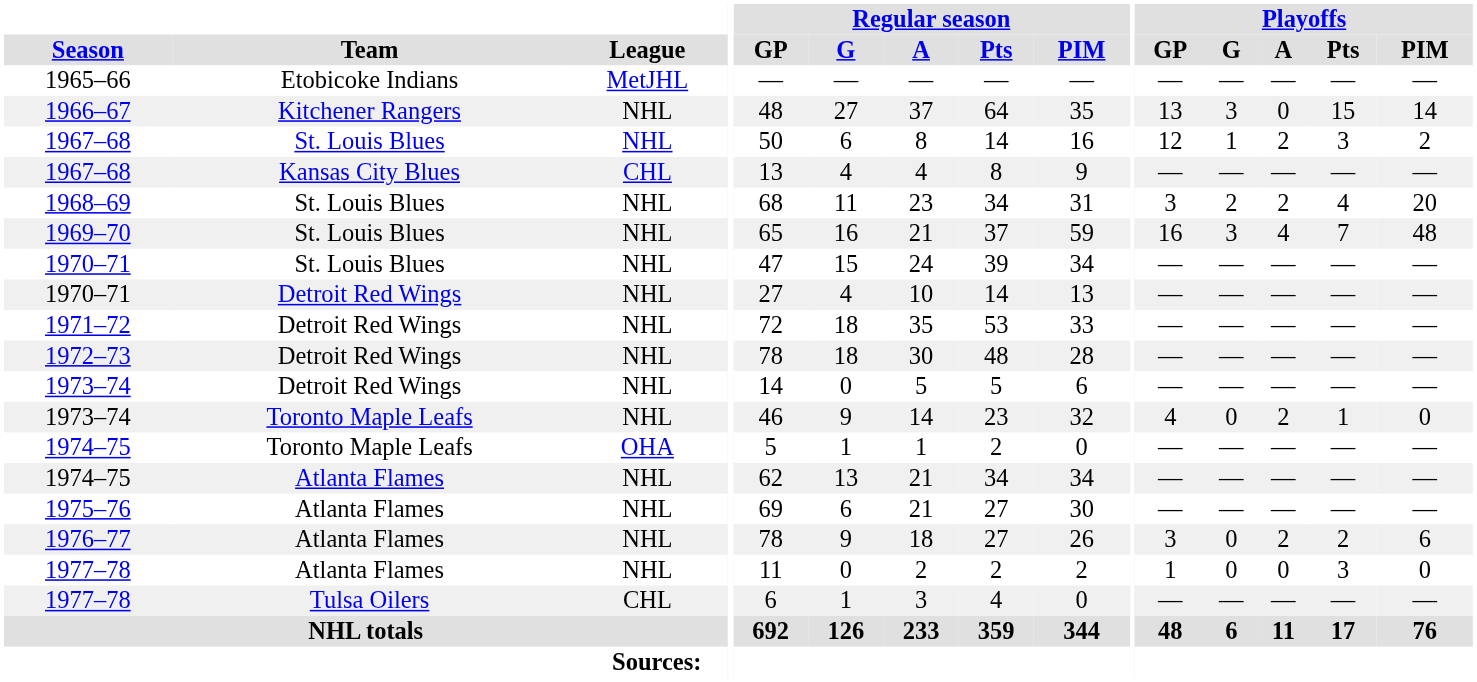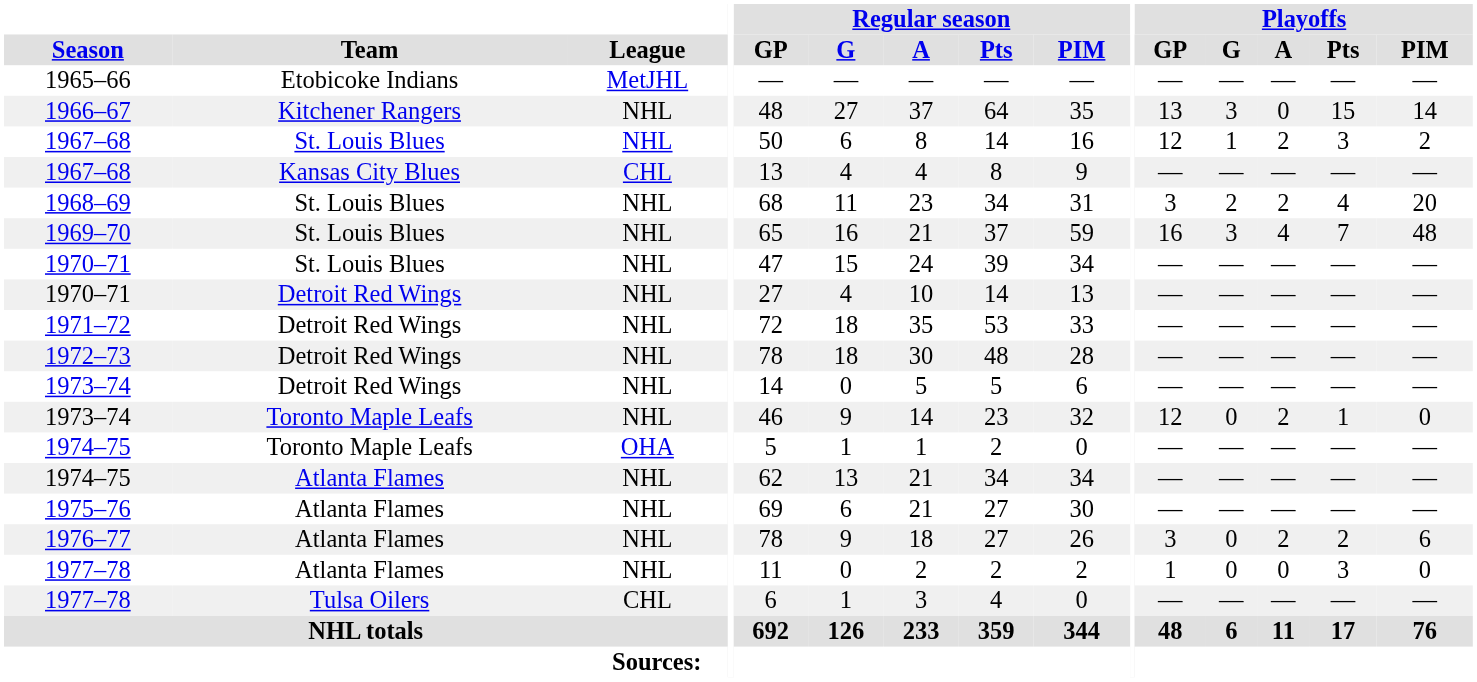 <table border="0" cellpadding="1" cellspacing="0" style="text-align:center; width:60em">
 <tr bgcolor="#e0e0e0">
 <th colspan="3" bgcolor="#ffffff"></th>
 <th rowspan="100" bgcolor="#ffffff"></th>
 <th colspan="5"><a href='#'>Regular season</a></th>
 <th rowspan="100" bgcolor="#ffffff"></th>
 <th colspan="5"><a href='#'>Playoffs</a></th>
 </tr>
 <tr bgcolor="#e0e0e0">
 <th><a href='#'>Season</a></th>
 <th>Team</th>
 <th>League</th>
 <th>GP</th>
 <th><a href='#'>G</a></th>
 <th><a href='#'>A</a></th>
 <th><a href='#'>Pts</a></th>
 <th><a href='#'>PIM</a></th>
 <th>GP</th>
 <th>G</th>
 <th>A</th>
 <th>Pts</th>
 <th>PIM</th>
 </tr>
 <tr>
 <td>1965–66</td>
 <td>Etobicoke Indians</td>
 <td><a href='#'>MetJHL</a></td>
 <td>—</td>
 <td>—</td>
 <td>—</td>
 <td>—</td>
 <td>—</td>
 <td>—</td>
 <td>—</td>
 <td>—</td>
 <td>—</td>
 <td>—</td>
 </tr>
 <tr bgcolor="#f0f0f0">
 <td><a href='#'>1966–67</a></td>
 <td><a href='#'>Kitchener Rangers</a></td>
 <td>NHL</td>
 <td>48</td>
 <td>27</td>
 <td>37</td>
 <td>64</td>
 <td>35</td>
 <td>13</td>
 <td>3</td>
 <td>0</td>
 <td>15</td>
 <td>14</td>
 </tr>
 <tr>
 <td><a href='#'>1967–68</a></td>
 <td><a href='#'>St. Louis Blues</a></td>
 <td><a href='#'>NHL</a></td>
 <td>50</td>
 <td>6</td>
 <td>8</td>
 <td>14</td>
 <td>16</td>
 <td>12</td>
 <td>1</td>
 <td>2</td>
 <td>3</td>
 <td>2</td>
 </tr>
 <tr bgcolor="#f0f0f0">
 <td><a href='#'>1967–68</a></td>
 <td><a href='#'>Kansas City Blues</a></td>
 <td><a href='#'>CHL</a></td>
 <td>13</td>
 <td>4</td>
 <td>4</td>
 <td>8</td>
 <td>9</td>
 <td>—</td>
 <td>—</td>
 <td>—</td>
 <td>—</td>
 <td>—</td>
 </tr>
 <tr>
 <td><a href='#'>1968–69</a></td>
 <td>St. Louis Blues</td>
 <td>NHL</td>
 <td>68</td>
 <td>11</td>
 <td>23</td>
 <td>34</td>
 <td>31</td>
 <td>3</td>
 <td>2</td>
 <td>2</td>
 <td>4</td>
 <td>20</td>
 </tr>
 <tr bgcolor="#f0f0f0">
 <td><a href='#'>1969–70</a></td>
 <td>St. Louis Blues</td>
 <td>NHL</td>
 <td>65</td>
 <td>16</td>
 <td>21</td>
 <td>37</td>
 <td>59</td>
 <td>16</td>
 <td>3</td>
 <td>4</td>
 <td>7</td>
 <td>48</td>
 </tr>
 <tr>
 <td><a href='#'>1970–71</a></td>
 <td>St. Louis Blues</td>
 <td>NHL</td>
 <td>47</td>
 <td>15</td>
 <td>24</td>
 <td>39</td>
 <td>34</td>
 <td>—</td>
 <td>—</td>
 <td>—</td>
 <td>—</td>
 <td>—</td>
 </tr>
 <tr bgcolor="#f0f0f0">
 <td>1970–71</td>
 <td><a href='#'>Detroit Red Wings</a></td>
 <td>NHL</td>
 <td>27</td>
 <td>4</td>
 <td>10</td>
 <td>14</td>
 <td>13</td>
 <td>—</td>
 <td>—</td>
 <td>—</td>
 <td>—</td>
 <td>—</td>
 </tr>
 <tr>
 <td><a href='#'>1971–72</a></td>
 <td>Detroit Red Wings</td>
 <td>NHL</td>
 <td>72</td>
 <td>18</td>
 <td>35</td>
 <td>53</td>
 <td>33</td>
 <td>—</td>
 <td>—</td>
 <td>—</td>
 <td>—</td>
 <td>—</td>
 </tr>
 <tr bgcolor="#f0f0f0">
 <td><a href='#'>1972–73</a></td>
 <td>Detroit Red Wings</td>
 <td>NHL</td>
 <td>78</td>
 <td>18</td>
 <td>30</td>
 <td>48</td>
 <td>28</td>
 <td>—</td>
 <td>—</td>
 <td>—</td>
 <td>—</td>
 <td>—</td>
 </tr>
 <tr>
 <td><a href='#'>1973–74</a></td>
 <td>Detroit Red Wings</td>
 <td>NHL</td>
 <td>14</td>
 <td>0</td>
 <td>5</td>
 <td>5</td>
 <td>6</td>
 <td>—</td>
 <td>—</td>
 <td>—</td>
 <td>—</td>
 <td>—</td>
 </tr>
 <tr bgcolor="#f0f0f0">
 <td>1973–74</td>
 <td><a href='#'>Toronto Maple Leafs</a></td>
 <td>NHL</td>
 <td>46</td>
 <td>9</td>
 <td>14</td>
 <td>23</td>
 <td>32</td>
-<td>4</td>
+<td>12</td>
 <td>0</td>
 <td>2</td>
 <td>1</td>
 <td>0</td>
 </tr>
 <tr>
 <td><a href='#'>1974–75</a></td>
 <td>Toronto Maple Leafs</td>
 <td><a href='#'>OHA</a></td>
 <td>5</td>
 <td>1</td>
 <td>1</td>
 <td>2</td>
 <td>0</td>
 <td>—</td>
 <td>—</td>
 <td>—</td>
 <td>—</td>
 <td>—</td>
 </tr>
 <tr bgcolor="#f0f0f0">
 <td>1974–75</td>
 <td><a href='#'>Atlanta Flames</a></td>
 <td>NHL</td>
 <td>62</td>
 <td>13</td>
 <td>21</td>
 <td>34</td>
 <td>34</td>
 <td>—</td>
 <td>—</td>
 <td>—</td>
 <td>—</td>
 <td>—</td>
 </tr>
 <tr>
 <td><a href='#'>1975–76</a></td>
 <td>Atlanta Flames</td>
 <td>NHL</td>
 <td>69</td>
 <td>6</td>
 <td>21</td>
 <td>27</td>
 <td>30</td>
 <td>—</td>
 <td>—</td>
 <td>—</td>
 <td>—</td>
 <td>—</td>
 </tr>
 <tr bgcolor="#f0f0f0">
 <td><a href='#'>1976–77</a></td>
 <td>Atlanta Flames</td>
 <td>NHL</td>
 <td>78</td>
 <td>9</td>
 <td>18</td>
 <td>27</td>
 <td>26</td>
 <td>3</td>
 <td>0</td>
 <td>2</td>
 <td>2</td>
 <td>6</td>
 </tr>
 <tr>
 <td><a href='#'>1977–78</a></td>
 <td>Atlanta Flames</td>
 <td>NHL</td>
 <td>11</td>
 <td>0</td>
 <td>2</td>
 <td>2</td>
 <td>2</td>
 <td>1</td>
 <td>0</td>
 <td>0</td>
 <td>3</td>
 <td>0</td>
 </tr>
 <tr bgcolor="#f0f0f0">
 <td><a href='#'>1977–78</a></td>
 <td><a href='#'>Tulsa Oilers</a></td>
 <td>CHL</td>
 <td>6</td>
 <td>1</td>
 <td>3</td>
 <td>4</td>
 <td>0</td>
 <td>—</td>
 <td>—</td>
 <td>—</td>
 <td>—</td>
 <td>—</td>
 </tr>
 <tr bgcolor="#e0e0e0">
 <th colspan="3">NHL totals</th>
 <th>692</th>
 <th>126</th>
 <th>233</th>
 <th>359</th>
 <th>344</th>
 <th>48</th>
 <th>6</th>
 <th>11</th>
 <th>17</th>
 <th>76</th>
 </tr>
 <tr>
 <td colspan="13" style="text-align: center;"><strong>Sources:</strong></td>
 </tr>
 </table>
